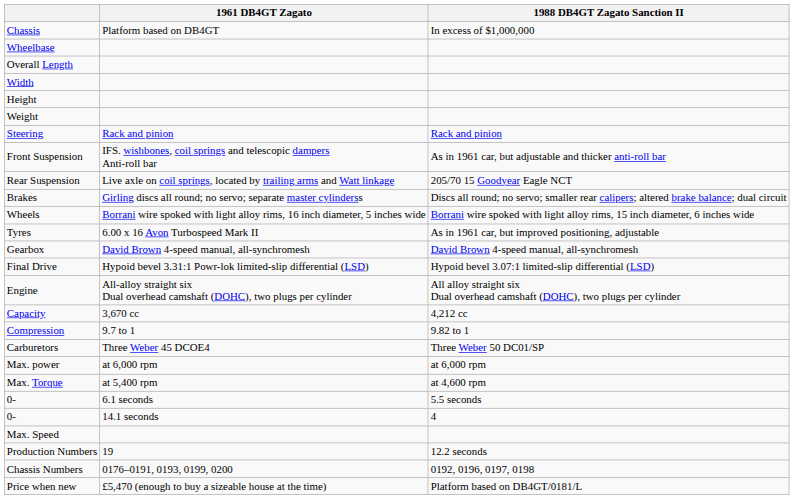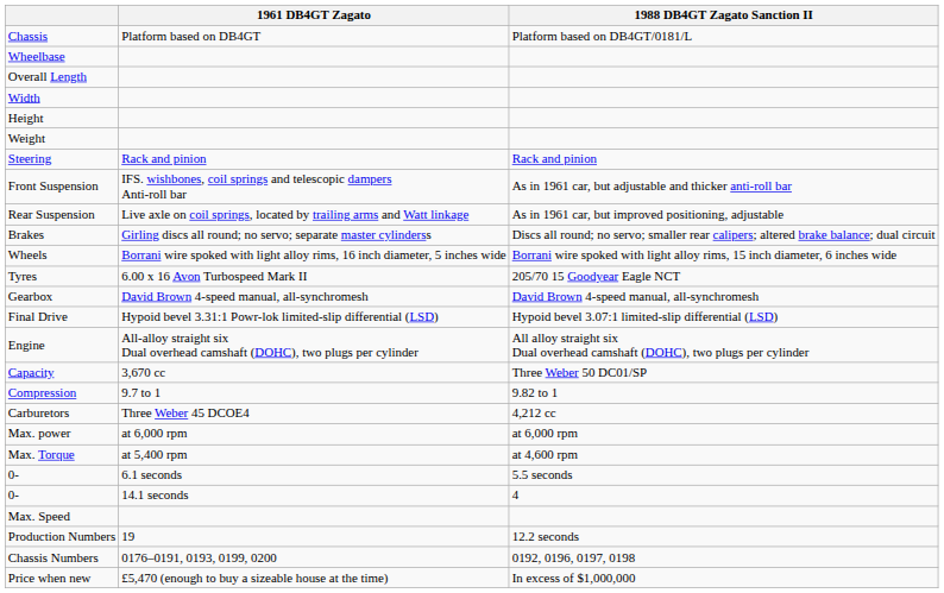 <table class="wikitable">
 <tr>
 <th></th>
 <th>1961 DB4GT Zagato</th>
 <th>1988 DB4GT Zagato Sanction II</th>
 </tr>
 <tr>
 <td><a href='#'>Chassis</a></td>
 <td>Platform based on DB4GT</td>
-<td>In excess of $1,000,000</td>
+<td>Platform based on DB4GT/0181/L</td>
 </tr>
 <tr>
 <td><a href='#'>Wheelbase</a></td>
 <td></td>
 <td></td>
 </tr>
 <tr>
 <td>Overall <a href='#'>Length</a></td>
 <td></td>
 <td></td>
 </tr>
 <tr>
 <td><a href='#'>Width</a></td>
 <td></td>
 <td></td>
 </tr>
 <tr>
 <td>Height</td>
 <td></td>
 <td></td>
 </tr>
 <tr>
 <td>Weight</td>
 <td></td>
 <td></td>
 </tr>
 <tr>
 <td><a href='#'>Steering</a></td>
 <td><a href='#'>Rack and pinion</a></td>
 <td><a href='#'>Rack and pinion</a></td>
 </tr>
 <tr>
 <td>Front Suspension</td>
 <td>IFS. <a href='#'>wishbones</a>, <a href='#'>coil springs</a> and telescopic <a href='#'>dampers</a><br>Anti-roll bar</td>
 <td>As in 1961 car, but adjustable and thicker <a href='#'>anti-roll bar</a></td>
 </tr>
 <tr>
 <td>Rear Suspension</td>
 <td>Live axle on <a href='#'>coil springs</a>, located by <a href='#'>trailing arms</a> and <a href='#'>Watt linkage</a></td>
-<td>205/70 15 <a href='#'>Goodyear</a> Eagle NCT</td>
+<td>As in 1961 car, but improved positioning, adjustable</td>
 </tr>
 <tr>
 <td>Brakes</td>
 <td><a href='#'>Girling</a> discs all round; no servo; separate <a href='#'>master cylinders</a>s</td>
 <td>Discs all round; no servo; smaller rear <a href='#'>calipers</a>; altered <a href='#'>brake balance</a>; dual circuit</td>
 </tr>
 <tr>
 <td>Wheels</td>
 <td><a href='#'>Borrani</a> wire spoked with light alloy rims, 16 inch diameter, 5 inches wide</td>
 <td><a href='#'>Borrani</a> wire spoked with light alloy rims, 15 inch diameter, 6 inches wide</td>
 </tr>
 <tr>
 <td>Tyres</td>
 <td>6.00 x 16 <a href='#'>Avon</a> Turbospeed Mark II</td>
-<td>As in 1961 car, but improved positioning, adjustable</td>
+<td>205/70 15 <a href='#'>Goodyear</a> Eagle NCT</td>
 </tr>
 <tr>
 <td>Gearbox</td>
 <td><a href='#'>David Brown</a> 4-speed manual, all-synchromesh</td>
 <td><a href='#'>David Brown</a> 4-speed manual, all-synchromesh</td>
 </tr>
 <tr>
 <td>Final Drive</td>
 <td>Hypoid bevel 3.31:1 Powr-lok limited-slip differential (<a href='#'>LSD</a>)</td>
 <td>Hypoid bevel 3.07:1 limited-slip differential (<a href='#'>LSD</a>)</td>
 </tr>
 <tr>
 <td>Engine</td>
 <td>All-alloy straight six<br>Dual overhead camshaft (<a href='#'>DOHC</a>), two plugs per cylinder</td>
 <td>All alloy straight six<br>Dual overhead camshaft (<a href='#'>DOHC</a>), two plugs per cylinder</td>
 </tr>
 <tr>
 <td><a href='#'>Capacity</a></td>
 <td>3,670 cc</td>
-<td>4,212 cc</td>
+<td>Three <a href='#'>Weber</a> 50 DC01/SP</td>
 </tr>
 <tr>
 <td><a href='#'>Compression</a></td>
 <td>9.7 to 1</td>
 <td>9.82 to 1</td>
 </tr>
 <tr>
 <td>Carburetors</td>
 <td>Three <a href='#'>Weber</a> 45 DCOE4</td>
-<td>Three <a href='#'>Weber</a> 50 DC01/SP</td>
+<td>4,212 cc</td>
 </tr>
 <tr>
 <td>Max. power</td>
 <td> at 6,000 rpm</td>
 <td> at 6,000 rpm</td>
 </tr>
 <tr>
 <td>Max. <a href='#'>Torque</a></td>
 <td> at 5,400 rpm</td>
 <td> at 4,600 rpm</td>
 </tr>
 <tr>
 <td>0-</td>
 <td>6.1 seconds</td>
 <td>5.5 seconds</td>
 </tr>
 <tr>
 <td>0-</td>
 <td>14.1 seconds</td>
 <td>4</td>
 </tr>
 <tr>
 <td>Max. Speed</td>
 <td></td>
 <td></td>
 </tr>
 <tr>
 <td>Production Numbers</td>
 <td>19</td>
 <td>12.2 seconds</td>
 </tr>
 <tr>
 <td>Chassis Numbers</td>
 <td>0176–0191, 0193, 0199, 0200</td>
 <td>0192, 0196, 0197, 0198</td>
 </tr>
 <tr>
 <td>Price when new</td>
 <td>£5,470 (enough to buy a sizeable house at the time)</td>
-<td>Platform based on DB4GT/0181/L</td>
+<td>In excess of $1,000,000</td>
 </tr>
 </table>
